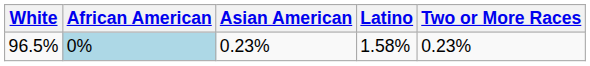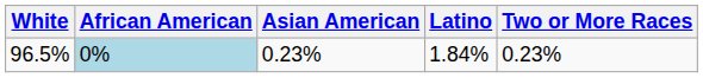 <table class="wikitable">
 <tr>
 <th><a href='#'>White</a></th>
 <th><a href='#'>African American</a></th>
 <th><a href='#'>Asian American</a></th>
 <th><a href='#'>Latino</a></th>
 <th><a href='#'>Two or More Races</a></th>
 </tr>
 <tr>
 <td>96.5%</td>
 <td style="background: lightblue;">0%</td>
 <td>0.23%</td>
-<td>1.58%</td>
+<td>1.84%</td>
 <td>0.23%</td>
 </tr>
 </table>
